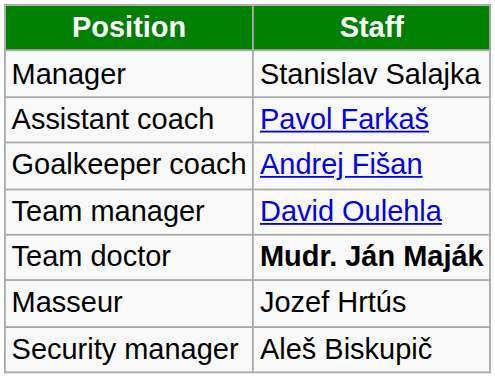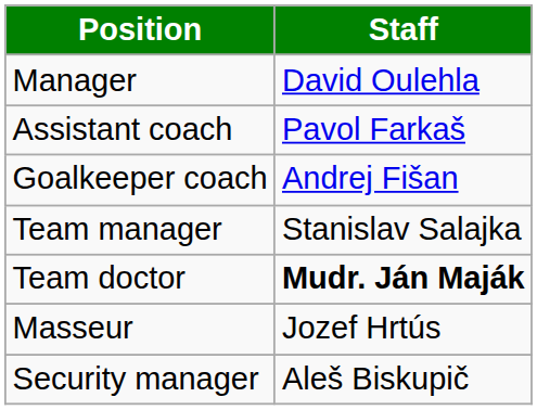 <table class=wikitable>
 <tr>
 <th style="color:#FFFFFF; background:green;">Position</th>
 <th style="color:#FFFFFF; background:green;">Staff</th>
 </tr>
 <tr>
 <td>Manager</td>
-<td> Stanislav Salajka</td>
+<td> <a href='#'>David Oulehla</a></td>
 </tr>
 <tr>
 <td>Assistant coach</td>
 <td> <a href='#'>Pavol Farkaš</a></td>
 </tr>
 <tr>
 <td>Goalkeeper coach</td>
 <td> <a href='#'>Andrej Fišan</a></td>
 </tr>
 <tr>
 <td>Team manager</td>
-<td> <a href='#'>David Oulehla</a></td>
+<td> Stanislav Salajka</td>
 </tr>
 <tr>
 <td>Team doctor</td>
 <td><strong> Mudr. Ján Maják</strong></td>
 </tr>
 <tr>
 <td>Masseur</td>
 <td> Jozef Hrtús</td>
 </tr>
 <tr>
 <td>Security manager</td>
 <td> Aleš Biskupič</td>
 </tr>
 </table>
